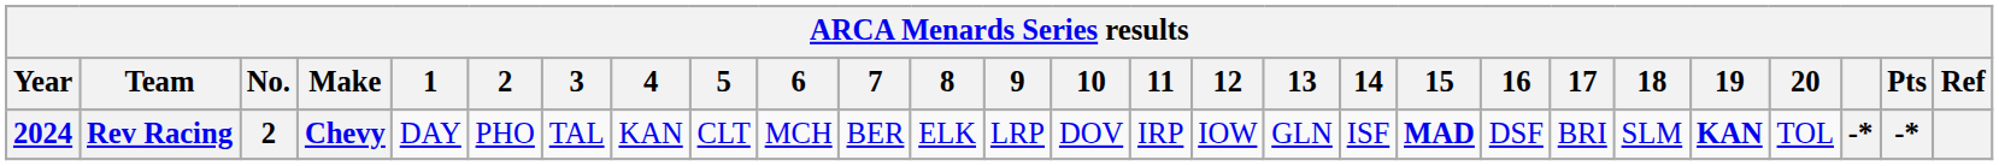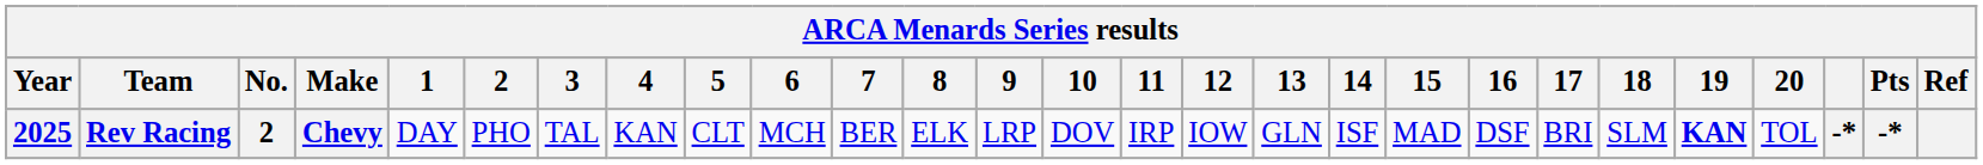 <table class="wikitable" style="text-align:center; font-size:75%">
 <tr>
 <th colspan="27"><a href='#'>ARCA Menards Series</a> results</th>
 </tr>
 <tr>
 <th>Year</th>
 <th>Team</th>
 <th>No.</th>
 <th>Make</th>
 <th>1</th>
 <th>2</th>
 <th>3</th>
 <th>4</th>
 <th>5</th>
 <th>6</th>
 <th>7</th>
 <th>8</th>
 <th>9</th>
 <th>10</th>
 <th>11</th>
 <th>12</th>
 <th>13</th>
 <th>14</th>
 <th>15</th>
 <th>16</th>
 <th>17</th>
 <th>18</th>
 <th>19</th>
 <th>20</th>
 <th></th>
 <th>Pts</th>
 <th>Ref</th>
 </tr>
 <tr>
-<th><a href='#'>2024</a></th>
+<th><a href='#'>2025</a></th>
 <th><a href='#'>Rev Racing</a></th>
 <th>2</th>
 <th><a href='#'>Chevy</a></th>
 <td><a href='#'>DAY</a></td>
 <td><a href='#'>PHO</a></td>
 <td><a href='#'>TAL</a></td>
 <td><a href='#'>KAN</a></td>
 <td><a href='#'>CLT</a></td>
 <td><a href='#'>MCH</a></td>
 <td><a href='#'>BER</a></td>
 <td><a href='#'>ELK</a></td>
 <td><a href='#'>LRP</a></td>
 <td><a href='#'>DOV</a></td>
 <td><a href='#'>IRP</a></td>
 <td><a href='#'>IOW</a></td>
 <td><a href='#'>GLN</a></td>
 <td><a href='#'>ISF</a></td>
-<td><strong><a href='#'>MAD</a></strong></td>
+<td><a href='#'>MAD</a></td>
 <td><a href='#'>DSF</a></td>
 <td><a href='#'>BRI</a></td>
 <td><a href='#'>SLM</a></td>
 <td><strong><a href='#'>KAN</a></strong></td>
 <td><a href='#'>TOL</a></td>
 <th>-*</th>
 <th>-*</th>
 <th></th>
 </tr>
 </table>
